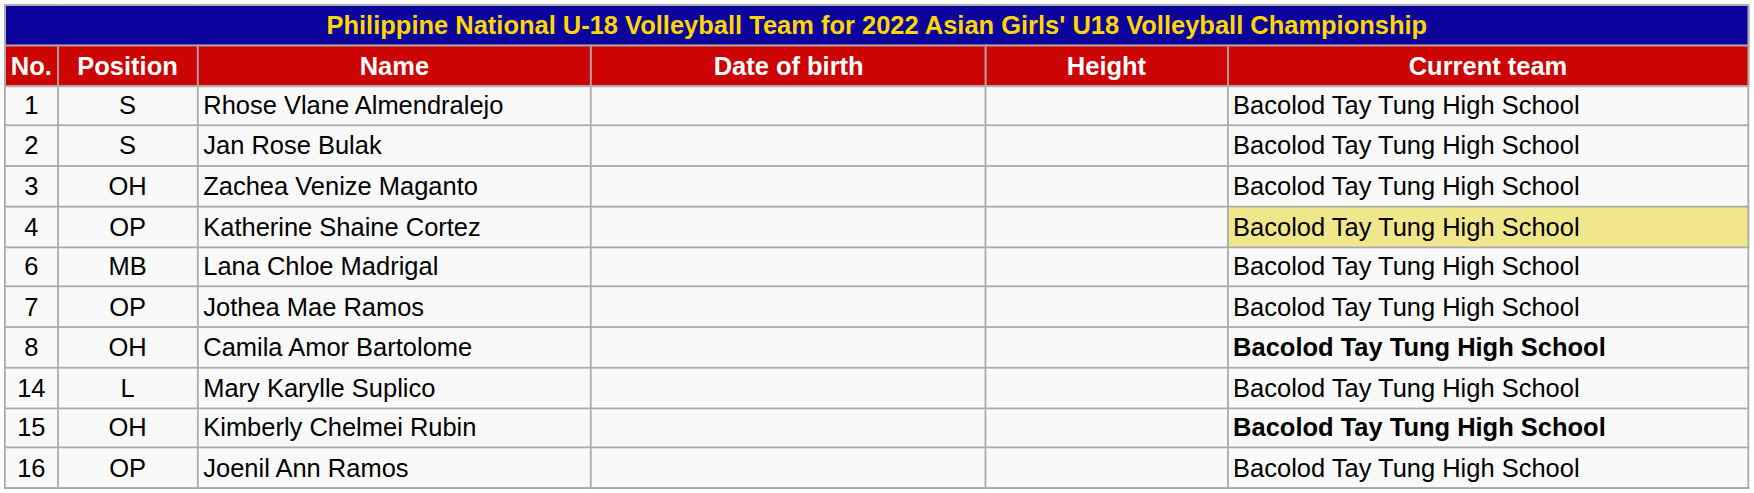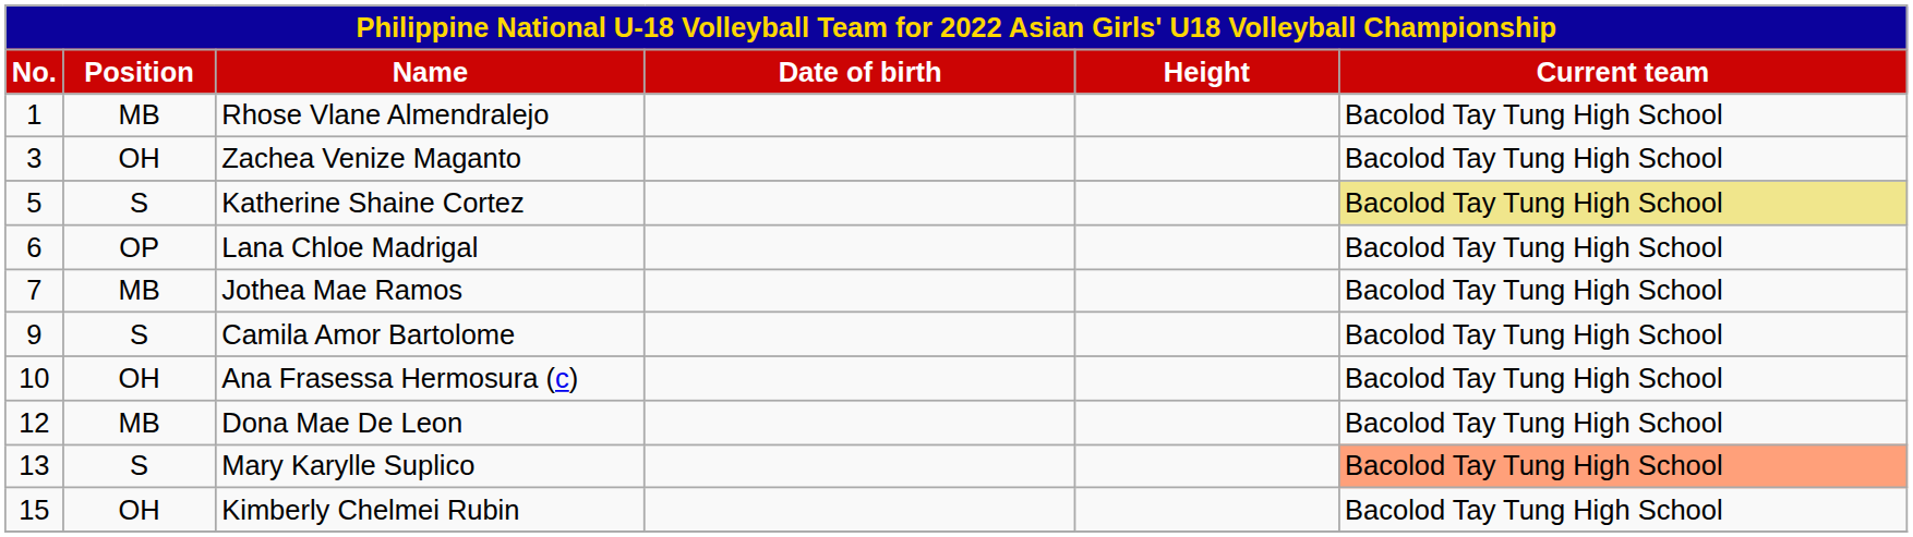 <table class="wikitable sortable" style="font-size:90%; text-align:center;">
 <tr>
 <th colspan="6" style= "background:#0C029C; color:gold; text-align: center"><strong>Philippine National U-18 Volleyball Team for 2022 Asian Girls' U18 Volleyball Championship</strong></th>
 </tr>
 <tr>
 <th style="width:1em; background:#CC0404; color:white;">No.</th>
 <th style="width:5em; background:#CC0404; color:white;">Position</th>
 <th style="width:15em; background:#CC0404; color:white;">Name</th>
 <th style="width:15em; background:#CC0404; color:white;">Date of birth</th>
 <th style="width:9em; background:#CC0404; color:white;">Height</th>
 <th style="width:20em; background:#CC0404; color:white;">Current team</th>
 </tr>
 <tr align=center>
 <td>1</td>
-<td>S</td>
+<td>MB</td>
 <td align=left>Rhose Vlane Almendralejo</td>
-<td align=right></td>
-<td></td>
-<td align=left>Bacolod Tay Tung High School</td>
-</tr>
-<tr align=center>
-<td>2</td>
-<td>S</td>
-<td align=left>Jan Rose Bulak</td>
 <td align=right></td>
 <td></td>
 <td align=left>Bacolod Tay Tung High School</td>
 </tr>
 <tr align=center>
 <td>3</td>
 <td>OH</td>
 <td align=left>Zachea Venize Maganto</td>
 <td align=right></td>
 <td></td>
 <td align=left>Bacolod Tay Tung High School</td>
 </tr>
 <tr align=center>
-<td>4</td>
-<td>OP</td>
+<td>5</td>
+<td>S</td>
 <td align=left>Katherine Shaine Cortez</td>
 <td align=right></td>
 <td></td>
 <td align=left style="background: khaki;">Bacolod Tay Tung High School</td>
 </tr>
 <tr align=center>
 <td>6</td>
-<td>MB</td>
+<td>OP</td>
 <td align=left>Lana Chloe Madrigal</td>
 <td align=right></td>
 <td></td>
 <td align=left>Bacolod Tay Tung High School</td>
 </tr>
 <tr align=center>
 <td>7</td>
-<td>OP</td>
+<td>MB</td>
 <td align=left>Jothea Mae Ramos</td>
 <td align=right></td>
 <td></td>
 <td align=left>Bacolod Tay Tung High School</td>
 </tr>
 <tr align=center>
-<td>8</td>
-<td>OH</td>
+<td>9</td>
+<td>S</td>
 <td align=left>Camila Amor Bartolome</td>
 <td align=right></td>
 <td></td>
-<td align=left><strong>Bacolod Tay Tung High School</strong></td>
+<td align=left>Bacolod Tay Tung High School</td>
 </tr>
 <tr align=center>
-<td>14</td>
-<td>L</td>
+<td>10</td>
+<td>OH</td>
+<td align=left>Ana Frasessa Hermosura (<a href='#'>c</a>)</td>
+<td align=right></td>
+<td></td>
+<td align=left>Bacolod Tay Tung High School</td>
+</tr>
+<tr align=center>
+<td>12</td>
+<td>MB</td>
+<td align=left>Dona Mae De Leon</td>
+<td align=right></td>
+<td></td>
+<td align=left>Bacolod Tay Tung High School</td>
+</tr>
+<tr align=center>
+<td>13</td>
+<td>S</td>
 <td align=left>Mary Karylle Suplico</td>
 <td align=right></td>
 <td></td>
-<td align=left>Bacolod Tay Tung High School</td>
+<td align=left style="background: lightsalmon;">Bacolod Tay Tung High School</td>
 </tr>
 <tr align=center>
 <td>15</td>
 <td>OH</td>
 <td align=left>Kimberly Chelmei Rubin</td>
 <td align=right></td>
 <td></td>
-<td align=left><strong>Bacolod Tay Tung High School</strong></td>
-</tr>
-<tr align=center>
-<td>16</td>
-<td>OP</td>
-<td align=left>Joenil Ann Ramos</td>
-<td align=right></td>
-<td></td>
 <td align=left>Bacolod Tay Tung High School</td>
 </tr>
 <tr align=center>
 </tr>
 </table>
